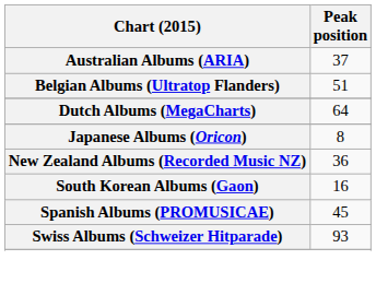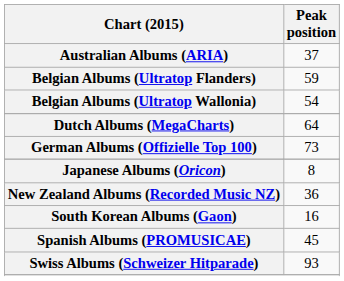 <table class="wikitable sortable plainrowheaders" style="text-align:center;">
 <tr>
 <th>Chart (2015)</th>
 <th>Peak<br>position</th>
 </tr>
 <tr>
 <th scope="row">Australian Albums (<a href='#'>ARIA</a>)</th>
 <td>37</td>
 </tr>
 <tr>
 <th scope="row">Belgian Albums (<a href='#'>Ultratop</a> Flanders)</th>
-<td>51</td>
+<td>59</td>
+</tr>
+<tr>
+<th scope="row">Belgian Albums (<a href='#'>Ultratop</a> Wallonia)</th>
+<td>54</td>
 </tr>
 <tr>
 </tr>
 <tr>
 <th scope="row">Dutch Albums (<a href='#'>MegaCharts</a>)</th>
 <td>64</td>
+</tr>
+<tr>
+<th scope="row">German Albums (<a href='#'>Offizielle Top 100</a>)</th>
+<td>73</td>
 </tr>
 <tr>
 </tr>
 <tr>
 <th scope="row">Japanese Albums (<em><a href='#'>Oricon</a></em>)</th>
 <td>8</td>
 </tr>
 <tr>
 <th scope="row">New Zealand Albums (<a href='#'>Recorded Music NZ</a>)</th>
 <td>36</td>
 </tr>
 <tr>
 <th scope="row">South Korean Albums (<a href='#'>Gaon</a>)</th>
 <td>16</td>
 </tr>
 <tr>
 <th scope="row">Spanish Albums (<a href='#'>PROMUSICAE</a>)</th>
 <td>45</td>
 </tr>
 <tr>
 <th scope="row">Swiss Albums (<a href='#'>Schweizer Hitparade</a>)</th>
 <td>93</td>
 </tr>
 <tr>
 </tr>
 <tr>
 </tr>
 <tr>
 </tr>
 </table>
